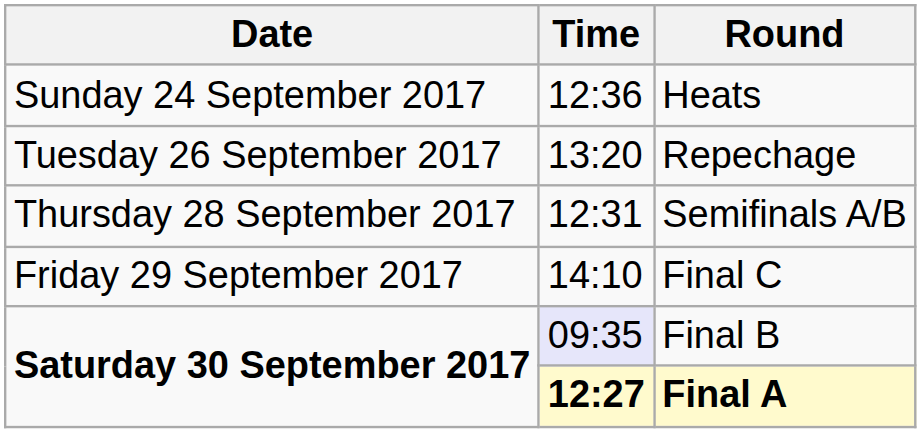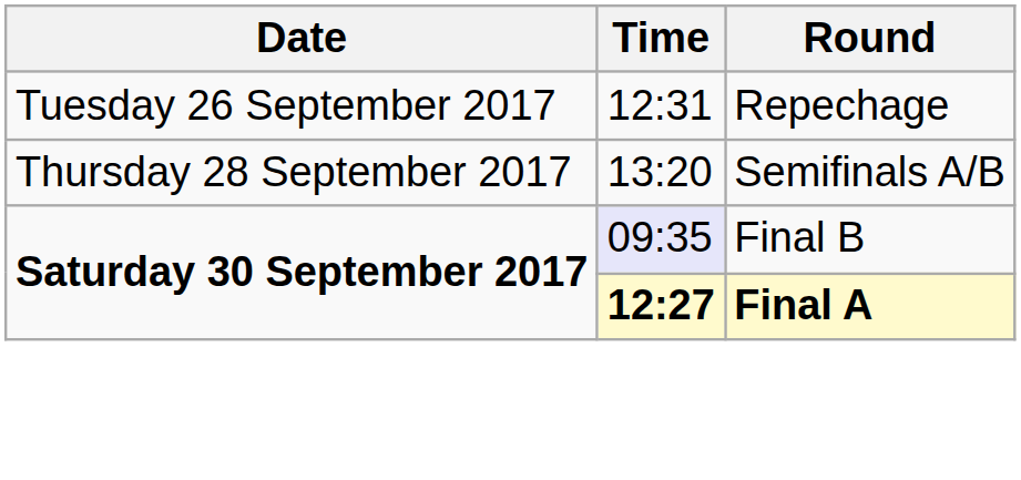 <table class="wikitable">
 <tr>
 <th>Date</th>
 <th>Time</th>
 <th>Round</th>
 </tr>
 <tr>
-<td>Sunday 24 September 2017</td>
-<td>12:36</td>
-<td>Heats</td>
-</tr>
-<tr>
 <td>Tuesday 26 September 2017</td>
-<td>13:20</td>
+<td>12:31</td>
 <td>Repechage</td>
 </tr>
 <tr>
 <td>Thursday 28 September 2017</td>
-<td>12:31</td>
+<td>13:20</td>
 <td>Semifinals A/B</td>
-</tr>
-<tr>
-<td>Friday 29 September 2017</td>
-<td>14:10</td>
-<td>Final C</td>
 </tr>
 <tr>
 <td rowspan=2><strong>Saturday 30 September 2017</strong></td>
 <td style="background: lavender;">09:35</td>
 <td>Final B</td>
 </tr>
 <tr>
 <td style=background:lemonchiffon><strong>12:27</strong></td>
 <td style=background:lemonchiffon><strong>Final A</strong></td>
 </tr>
 </table>
